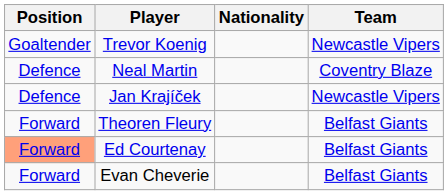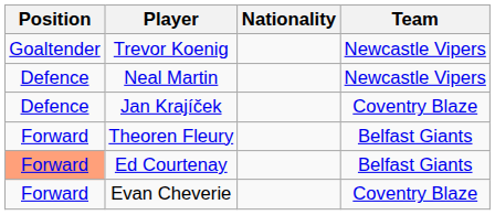 <table class="wikitable">
 <tr>
 <th>Position</th>
 <th>Player</th>
 <th>Nationality</th>
 <th>Team</th>
 </tr>
 <tr align="center">
 <td><a href='#'>Goaltender</a></td>
 <td><a href='#'>Trevor Koenig</a></td>
 <td></td>
 <td><a href='#'>Newcastle Vipers</a></td>
 </tr>
 <tr align="center">
 <td><a href='#'>Defence</a></td>
 <td><a href='#'>Neal Martin</a></td>
 <td></td>
-<td><a href='#'>Coventry Blaze</a></td>
+<td><a href='#'>Newcastle Vipers</a></td>
 </tr>
 <tr align="center">
 <td><a href='#'>Defence</a></td>
 <td><a href='#'>Jan Krajíček</a></td>
 <td></td>
-<td><a href='#'>Newcastle Vipers</a></td>
+<td><a href='#'>Coventry Blaze</a></td>
 </tr>
 <tr align="center">
 <td><a href='#'>Forward</a></td>
 <td><a href='#'>Theoren Fleury</a></td>
 <td></td>
 <td><a href='#'>Belfast Giants</a></td>
 </tr>
 <tr align="center">
 <td style="background: lightsalmon;"><a href='#'>Forward</a></td>
 <td><a href='#'>Ed Courtenay</a></td>
 <td></td>
 <td><a href='#'>Belfast Giants</a></td>
 </tr>
 <tr align="center">
 <td><a href='#'>Forward</a></td>
 <td>Evan Cheverie</td>
 <td></td>
-<td><a href='#'>Belfast Giants</a></td>
+<td><a href='#'>Coventry Blaze</a></td>
 </tr>
 </table>
